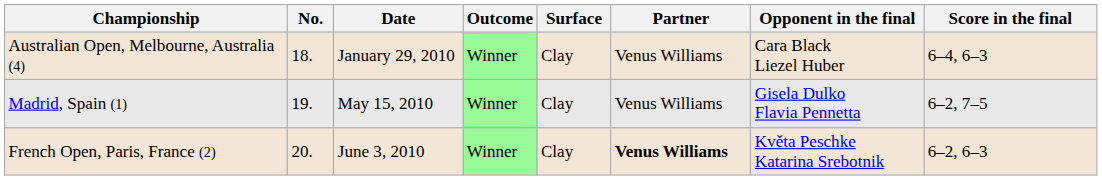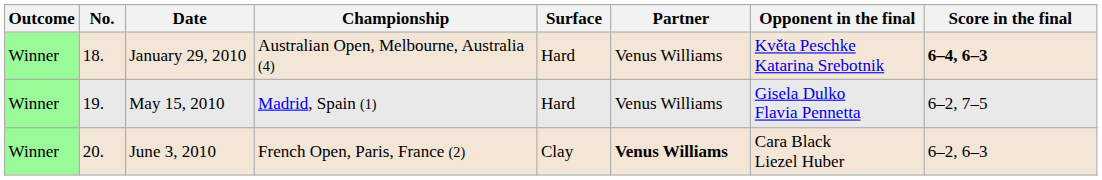 <table class="sortable wikitable" style=font-size:97%>
 <tr>
-<th width=250>Championship</th>
+<th width=55>Outcome</th>
 <th width=35>No.</th>
 <th width=110>Date</th>
-<th width=55>Outcome</th>
+<th width=250>Championship</th>
 <th width=60>Surface</th>
 <th width=120>Partner</th>
 <th width=150>Opponent in the final</th>
 <th width=150>Score in the final</th>
 </tr>
 <tr bgcolor=f3e6d7>
-<td>Australian Open, Melbourne, Australia <small>(4)</small></td>
+<td bgcolor=98FB98>Winner</td>
 <td>18.</td>
 <td>January 29, 2010</td>
-<td bgcolor=98FB98>Winner</td>
-<td>Clay</td>
+<td>Australian Open, Melbourne, Australia <small>(4)</small></td>
+<td>Hard</td>
 <td> Venus Williams</td>
-<td> Cara Black<br> Liezel Huber</td>
-<td>6–4, 6–3</td>
+<td> <a href='#'>Květa Peschke</a><br> <a href='#'>Katarina Srebotnik</a></td>
+<td><strong>6–4, 6–3</strong></td>
 </tr>
 <tr bgcolor=e9e9e9>
-<td><a href='#'>Madrid</a>, Spain <small>(1)</small></td>
+<td bgcolor=98FB98>Winner</td>
 <td>19.</td>
 <td>May 15, 2010</td>
-<td bgcolor=98FB98>Winner</td>
-<td>Clay</td>
+<td><a href='#'>Madrid</a>, Spain <small>(1)</small></td>
+<td>Hard</td>
 <td> Venus Williams</td>
 <td> <a href='#'>Gisela Dulko</a><br> <a href='#'>Flavia Pennetta</a></td>
 <td>6–2, 7–5</td>
 </tr>
 <tr bgcolor=f3e6d7>
-<td>French Open, Paris, France <small>(2)</small></td>
+<td bgcolor=98FB98>Winner</td>
 <td>20.</td>
 <td>June 3, 2010</td>
-<td bgcolor=98FB98>Winner</td>
+<td>French Open, Paris, France <small>(2)</small></td>
 <td>Clay</td>
 <td><strong> Venus Williams</strong></td>
-<td> <a href='#'>Květa Peschke</a><br> <a href='#'>Katarina Srebotnik</a></td>
+<td> Cara Black<br> Liezel Huber</td>
 <td>6–2, 6–3</td>
 </tr>
 </table>
